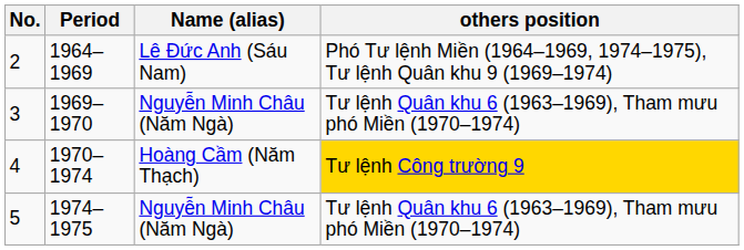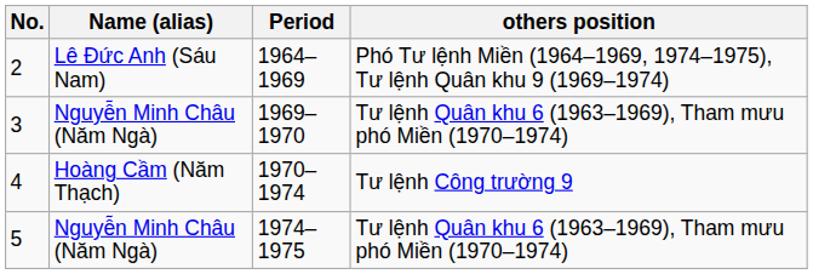 <table class="wikitable">
 <tr>
 <th>No.</th>
+<th>Name (alias)</th>
 <th>Period</th>
-<th>Name (alias)</th>
 <th>others position</th>
 </tr>
 <tr>
 <td>2</td>
+<td><a href='#'>Lê Đức Anh</a> (Sáu Nam)</td>
 <td>1964–1969</td>
-<td><a href='#'>Lê Đức Anh</a> (Sáu Nam)</td>
 <td>Phó Tư lệnh Miền (1964–1969, 1974–1975), Tư lệnh Quân khu 9 (1969–1974)</td>
 </tr>
 <tr>
 <td>3</td>
+<td><a href='#'>Nguyễn Minh Châu</a> (Năm Ngà)</td>
 <td>1969–1970</td>
-<td><a href='#'>Nguyễn Minh Châu</a> (Năm Ngà)</td>
 <td>Tư lệnh <a href='#'>Quân khu 6</a> (1963–1969), Tham mưu phó Miền (1970–1974)</td>
 </tr>
 <tr>
 <td>4</td>
+<td><a href='#'>Hoàng Cầm</a> (Năm Thạch)</td>
 <td>1970–1974</td>
-<td><a href='#'>Hoàng Cầm</a> (Năm Thạch)</td>
-<td style="background: gold;">Tư lệnh <a href='#'>Công trường 9</a></td>
+<td>Tư lệnh <a href='#'>Công trường 9</a></td>
 </tr>
 <tr>
 <td>5</td>
+<td><a href='#'>Nguyễn Minh Châu</a> (Năm Ngà)</td>
 <td>1974–1975</td>
-<td><a href='#'>Nguyễn Minh Châu</a> (Năm Ngà)</td>
 <td>Tư lệnh <a href='#'>Quân khu 6</a> (1963–1969), Tham mưu phó Miền (1970–1974)</td>
 </tr>
 </table>
